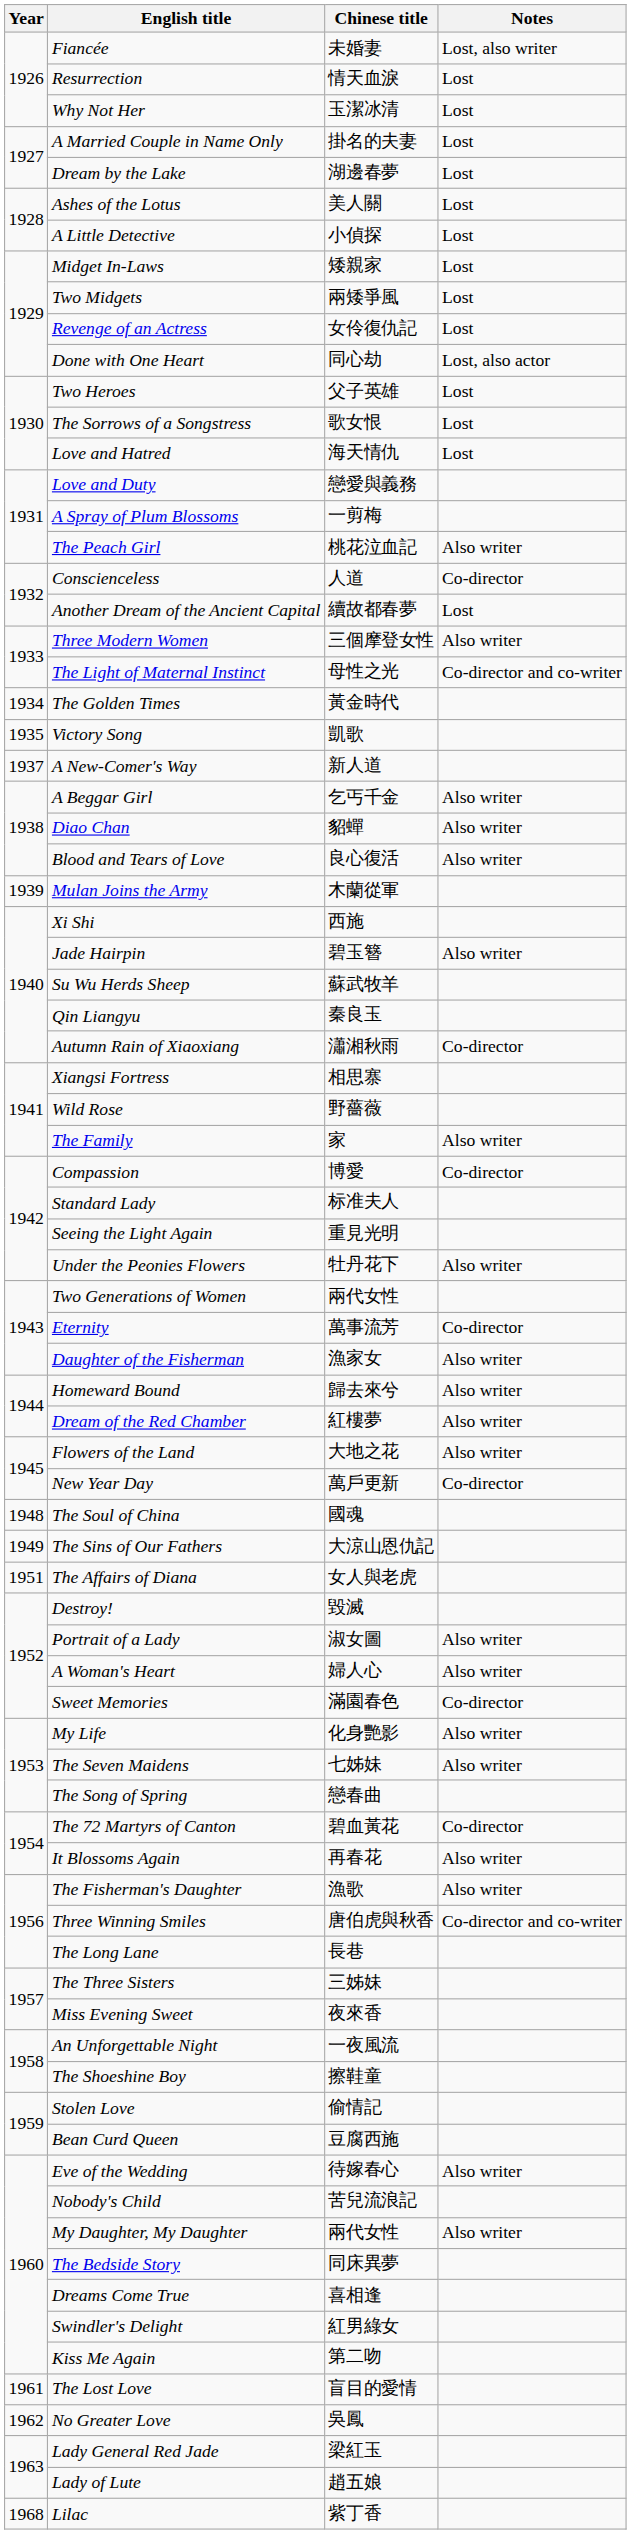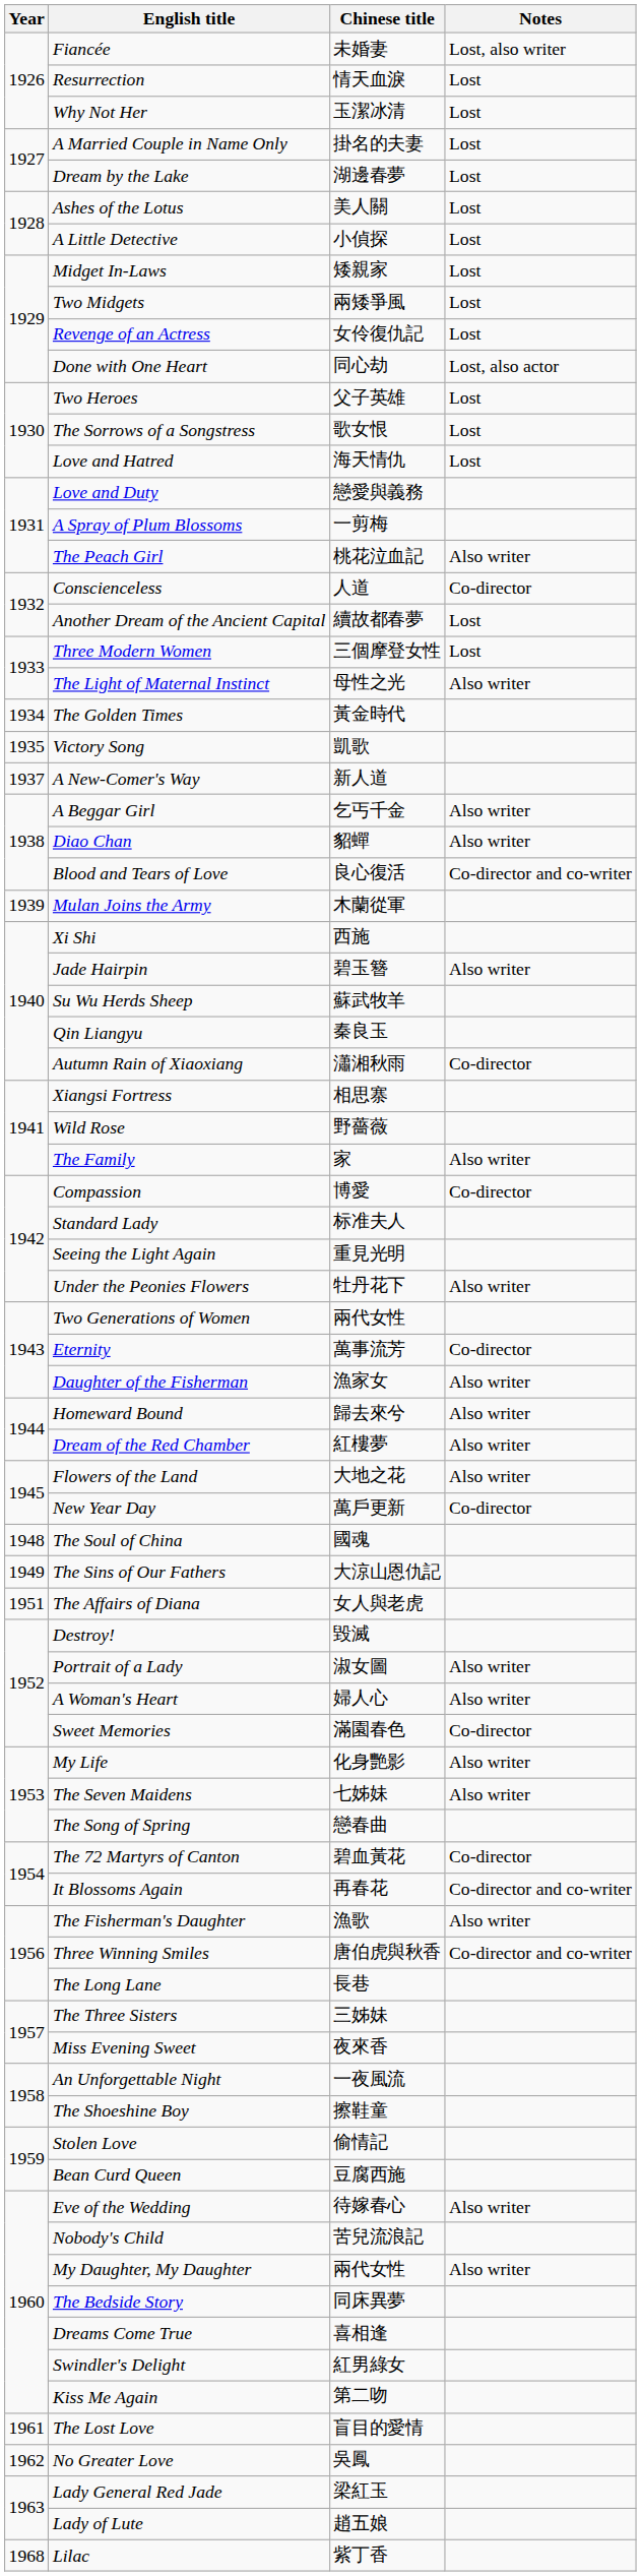 <table class="wikitable sortable">
 <tr>
 <th>Year</th>
 <th>English title</th>
 <th>Chinese title</th>
 <th class="unsortable">Notes</th>
 </tr>
 <tr>
 <td rowspan=3>1926</td>
 <td><em>Fiancée</em></td>
 <td>未婚妻</td>
 <td>Lost, also writer</td>
 </tr>
 <tr>
 <td><em>Resurrection</em></td>
 <td>情天血淚</td>
 <td>Lost</td>
 </tr>
 <tr>
 <td><em>Why Not Her</em></td>
 <td>玉潔冰清</td>
 <td>Lost</td>
 </tr>
 <tr>
 <td rowspan=2>1927</td>
 <td><em>A Married Couple in Name Only</em></td>
 <td>掛名的夫妻</td>
 <td>Lost</td>
 </tr>
 <tr>
 <td><em>Dream by the Lake</em></td>
 <td>湖邊春夢</td>
 <td>Lost</td>
 </tr>
 <tr>
 <td rowspan=2>1928</td>
 <td><em>Ashes of the Lotus</em></td>
 <td>美人關</td>
 <td>Lost</td>
 </tr>
 <tr>
 <td><em>A Little Detective</em></td>
 <td>小偵探</td>
 <td>Lost</td>
 </tr>
 <tr>
 <td rowspan=4>1929</td>
 <td><em>Midget In-Laws</em></td>
 <td>矮親家</td>
 <td>Lost</td>
 </tr>
 <tr>
 <td><em>Two Midgets</em></td>
 <td>兩矮爭風</td>
 <td>Lost</td>
 </tr>
 <tr>
 <td><em><a href='#'>Revenge of an Actress</a></em></td>
 <td>女伶復仇記</td>
 <td>Lost</td>
 </tr>
 <tr>
 <td><em>Done with One Heart</em></td>
 <td>同心劫</td>
 <td>Lost, also actor</td>
 </tr>
 <tr>
 <td rowspan=3>1930</td>
 <td><em>Two Heroes</em></td>
 <td>父子英雄</td>
 <td>Lost</td>
 </tr>
 <tr>
 <td><em>The Sorrows of a Songstress</em></td>
 <td>歌女恨</td>
 <td>Lost</td>
 </tr>
 <tr>
 <td><em>Love and Hatred</em></td>
 <td>海天情仇</td>
 <td>Lost</td>
 </tr>
 <tr>
 <td rowspan=3>1931</td>
 <td><em><a href='#'>Love and Duty</a></em></td>
 <td>戀愛與義務</td>
 <td></td>
 </tr>
 <tr>
 <td><em><a href='#'>A Spray of Plum Blossoms</a></em></td>
 <td>一剪梅</td>
 <td></td>
 </tr>
 <tr>
 <td><em><a href='#'>The Peach Girl</a></em></td>
 <td>桃花泣血記</td>
 <td>Also writer</td>
 </tr>
 <tr>
 <td rowspan=2>1932</td>
 <td><em>Conscienceless</em></td>
 <td>人道</td>
 <td>Co-director</td>
 </tr>
 <tr>
 <td><em>Another Dream of the Ancient Capital</em></td>
 <td>續故都春夢</td>
 <td>Lost</td>
 </tr>
 <tr>
 <td rowspan=2>1933</td>
 <td><em><a href='#'>Three Modern Women</a></em></td>
 <td>三個摩登女性</td>
-<td>Also writer</td>
+<td>Lost</td>
 </tr>
 <tr>
 <td><em><a href='#'>The Light of Maternal Instinct</a></em></td>
 <td>母性之光</td>
-<td>Co-director and co-writer</td>
+<td>Also writer</td>
 </tr>
 <tr>
 <td>1934</td>
 <td><em>The Golden Times</em></td>
 <td>黃金時代</td>
 <td></td>
 </tr>
 <tr>
 <td>1935</td>
 <td><em>Victory Song</em></td>
 <td>凱歌</td>
 <td></td>
 </tr>
 <tr>
 <td>1937</td>
 <td><em>A New-Comer's Way</em></td>
 <td>新人道</td>
 <td></td>
 </tr>
 <tr>
 <td rowspan=3>1938</td>
 <td><em>A Beggar Girl</em></td>
 <td>乞丐千金</td>
 <td>Also writer</td>
 </tr>
 <tr>
 <td><em><a href='#'>Diao Chan</a></em></td>
 <td>貂蟬</td>
 <td>Also writer</td>
 </tr>
 <tr>
 <td><em>Blood and Tears of Love</em></td>
 <td>良心復活</td>
-<td>Also writer</td>
+<td>Co-director and co-writer</td>
 </tr>
 <tr>
 <td>1939</td>
 <td><em><a href='#'>Mulan Joins the Army</a></em></td>
 <td>木蘭從軍</td>
 <td></td>
 </tr>
 <tr>
 <td rowspan=5>1940</td>
 <td><em>Xi Shi</em></td>
 <td>西施</td>
 <td></td>
 </tr>
 <tr>
 <td><em>Jade Hairpin</em></td>
 <td>碧玉簪</td>
 <td>Also writer</td>
 </tr>
 <tr>
 <td><em>Su Wu Herds Sheep</em></td>
 <td>蘇武牧羊</td>
 <td></td>
 </tr>
 <tr>
 <td><em>Qin Liangyu</em></td>
 <td>秦良玉</td>
 <td></td>
 </tr>
 <tr>
 <td><em>Autumn Rain of Xiaoxiang</em></td>
 <td>瀟湘秋雨</td>
 <td>Co-director</td>
 </tr>
 <tr>
 <td rowspan=3>1941</td>
 <td><em>Xiangsi Fortress</em></td>
 <td>相思寨</td>
 <td></td>
 </tr>
 <tr>
 <td><em>Wild Rose</em></td>
 <td>野薔薇</td>
 <td></td>
 </tr>
 <tr>
 <td><em><a href='#'>The Family</a></em></td>
 <td>家</td>
 <td>Also writer</td>
 </tr>
 <tr>
 <td rowspan=4>1942</td>
 <td><em>Compassion</em></td>
 <td>博愛</td>
 <td>Co-director</td>
 </tr>
 <tr>
 <td><em>Standard Lady</em></td>
 <td>标准夫人</td>
 <td></td>
 </tr>
 <tr>
 <td><em>Seeing the Light Again</em></td>
 <td>重見光明</td>
 <td></td>
 </tr>
 <tr>
 <td><em>Under the Peonies Flowers</em></td>
 <td>牡丹花下</td>
 <td>Also writer</td>
 </tr>
 <tr>
 <td rowspan=3>1943</td>
 <td><em>Two Generations of Women</em></td>
 <td>兩代女性</td>
 <td></td>
 </tr>
 <tr>
 <td><em><a href='#'>Eternity</a></em></td>
 <td>萬事流芳</td>
 <td>Co-director</td>
 </tr>
 <tr>
 <td><em><a href='#'>Daughter of the Fisherman</a></em></td>
 <td>漁家女</td>
 <td>Also writer</td>
 </tr>
 <tr>
 <td rowspan=2>1944</td>
 <td><em>Homeward Bound</em></td>
 <td>歸去來兮</td>
 <td>Also writer</td>
 </tr>
 <tr>
 <td><em><a href='#'>Dream of the Red Chamber</a></em></td>
 <td>紅樓夢</td>
 <td>Also writer</td>
 </tr>
 <tr>
 <td rowspan=2>1945</td>
 <td><em>Flowers of the Land</em></td>
 <td>大地之花</td>
 <td>Also writer</td>
 </tr>
 <tr>
 <td><em>New Year Day</em></td>
 <td>萬戶更新</td>
 <td>Co-director</td>
 </tr>
 <tr>
 <td>1948</td>
 <td><em>The Soul of China</em></td>
 <td>國魂</td>
 <td></td>
 </tr>
 <tr>
 <td>1949</td>
 <td><em>The Sins of Our Fathers</em></td>
 <td>大涼山恩仇記</td>
 <td></td>
 </tr>
 <tr>
 <td>1951</td>
 <td><em>The Affairs of Diana</em></td>
 <td>女人與老虎</td>
 <td></td>
 </tr>
 <tr>
 <td rowspan=4>1952</td>
 <td><em>Destroy!</em></td>
 <td>毀滅</td>
 <td></td>
 </tr>
 <tr>
 <td><em>Portrait of a Lady</em></td>
 <td>淑女圖</td>
 <td>Also writer</td>
 </tr>
 <tr>
 <td><em>A Woman's Heart</em></td>
 <td>婦人心</td>
 <td>Also writer</td>
 </tr>
 <tr>
 <td><em>Sweet Memories</em></td>
 <td>滿園春色</td>
 <td>Co-director</td>
 </tr>
 <tr>
 <td rowspan=3>1953</td>
 <td><em>My Life</em></td>
 <td>化身艷影</td>
 <td>Also writer</td>
 </tr>
 <tr>
 <td><em>The Seven Maidens</em></td>
 <td>七姊妹</td>
 <td>Also writer</td>
 </tr>
 <tr>
 <td><em>The Song of Spring</em></td>
 <td>戀春曲</td>
 <td></td>
 </tr>
 <tr>
 <td rowspan=2>1954</td>
 <td><em>The 72 Martyrs of Canton</em></td>
 <td>碧血黃花</td>
 <td>Co-director</td>
 </tr>
 <tr>
 <td><em>It Blossoms Again</em></td>
 <td>再春花</td>
-<td>Also writer</td>
+<td>Co-director and co-writer</td>
 </tr>
 <tr>
 <td rowspan=3>1956</td>
 <td><em>The Fisherman's Daughter</em></td>
 <td>漁歌</td>
 <td>Also writer</td>
 </tr>
 <tr>
 <td><em>Three Winning Smiles</em></td>
 <td>唐伯虎與秋香</td>
 <td>Co-director and co-writer</td>
 </tr>
 <tr>
 <td><em>The Long Lane</em></td>
 <td>長巷</td>
 <td></td>
 </tr>
 <tr>
 <td rowspan=2>1957</td>
 <td><em>The Three Sisters</em></td>
 <td>三姊妹</td>
 <td></td>
 </tr>
 <tr>
 <td><em>Miss Evening Sweet</em></td>
 <td>夜來香</td>
 <td></td>
 </tr>
 <tr>
 <td rowspan=2>1958</td>
 <td><em>An Unforgettable Night</em></td>
 <td>一夜風流</td>
 <td></td>
 </tr>
 <tr>
 <td><em>The Shoeshine Boy</em></td>
 <td>擦鞋童</td>
 <td></td>
 </tr>
 <tr>
 <td rowspan=2>1959</td>
 <td><em>Stolen Love</em></td>
 <td>偷情記</td>
 <td></td>
 </tr>
 <tr>
 <td><em>Bean Curd Queen</em></td>
 <td>豆腐西施</td>
 <td></td>
 </tr>
 <tr>
 <td rowspan=7>1960</td>
 <td><em>Eve of the Wedding</em></td>
 <td>待嫁春心</td>
 <td>Also writer</td>
 </tr>
 <tr>
 <td><em>Nobody's Child</em></td>
 <td>苦兒流浪記</td>
 <td></td>
 </tr>
 <tr>
 <td><em>My Daughter, My Daughter</em></td>
 <td>兩代女性</td>
 <td>Also writer</td>
 </tr>
 <tr>
 <td><em><a href='#'>The Bedside Story</a></em></td>
 <td>同床異夢</td>
 <td></td>
 </tr>
 <tr>
 <td><em>Dreams Come True</em></td>
 <td>喜相逢</td>
 <td></td>
 </tr>
 <tr>
 <td><em>Swindler's Delight</em></td>
 <td>紅男綠女</td>
 <td></td>
 </tr>
 <tr>
 <td><em>Kiss Me Again</em></td>
 <td>第二吻</td>
 <td></td>
 </tr>
 <tr>
 <td>1961</td>
 <td><em>The Lost Love</em></td>
 <td>盲目的愛情</td>
 <td></td>
 </tr>
 <tr>
 <td>1962</td>
 <td><em>No Greater Love</em></td>
 <td>吳鳳</td>
 <td></td>
 </tr>
 <tr>
 <td rowspan=2>1963</td>
 <td><em>Lady General Red Jade</em></td>
 <td>梁紅玉</td>
 <td></td>
 </tr>
 <tr>
 <td><em>Lady of Lute</em></td>
 <td>趙五娘</td>
 <td></td>
 </tr>
 <tr>
 <td>1968</td>
 <td><em>Lilac</em></td>
 <td>紫丁香</td>
 <td></td>
 </tr>
 </table>
